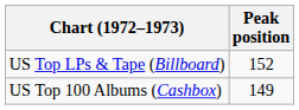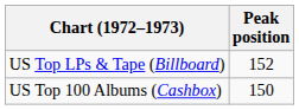 <table class="wikitable sortable">
 <tr>
 <th>Chart (1972–1973)</th>
 <th>Peak<br>position</th>
 </tr>
 <tr>
 <td>US <a href='#'>Top LPs & Tape</a> (<em><a href='#'>Billboard</a></em>)</td>
 <td align="center">152</td>
 </tr>
 <tr>
 <td>US Top 100 Albums (<em><a href='#'>Cashbox</a></em>)</td>
-<td align="center">149</td>
+<td align="center">150</td>
 </tr>
 </table>
